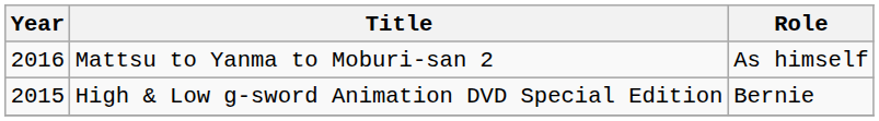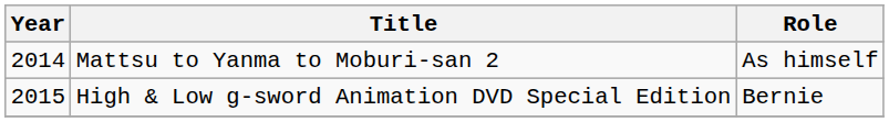 <table class="wikitable">
 <tr>
 <th>Year</th>
 <th>Title</th>
 <th>Role</th>
 </tr>
 <tr>
-<td>2016</td>
+<td>2014</td>
 <td>Mattsu to Yanma to Moburi-san 2</td>
 <td>As himself</td>
 </tr>
 <tr>
 <td>2015</td>
 <td>High & Low g-sword Animation DVD Special Edition</td>
 <td>Bernie</td>
 </tr>
 <tr>
 </tr>
 </table>
